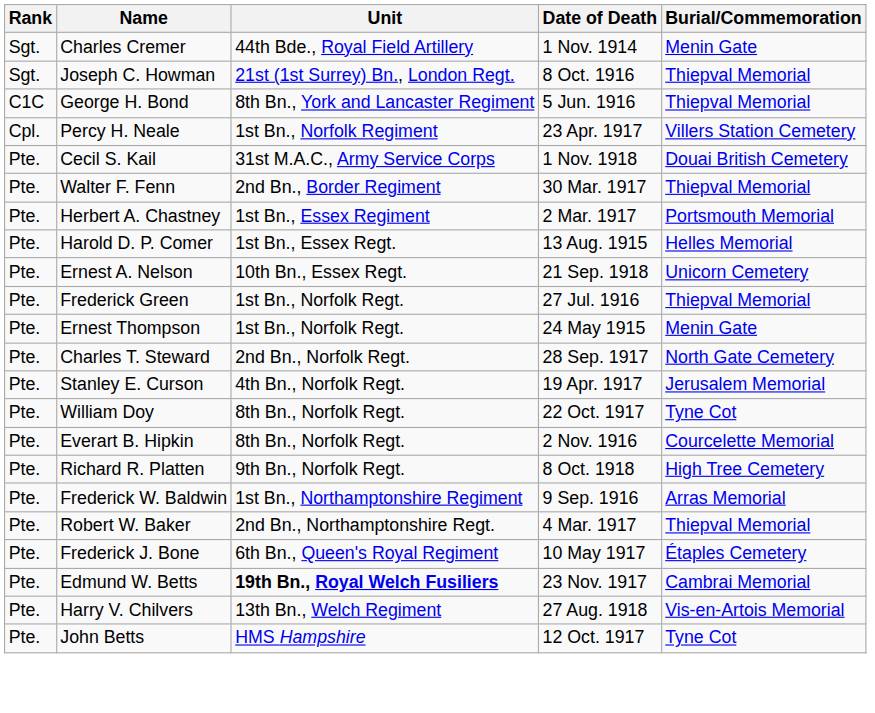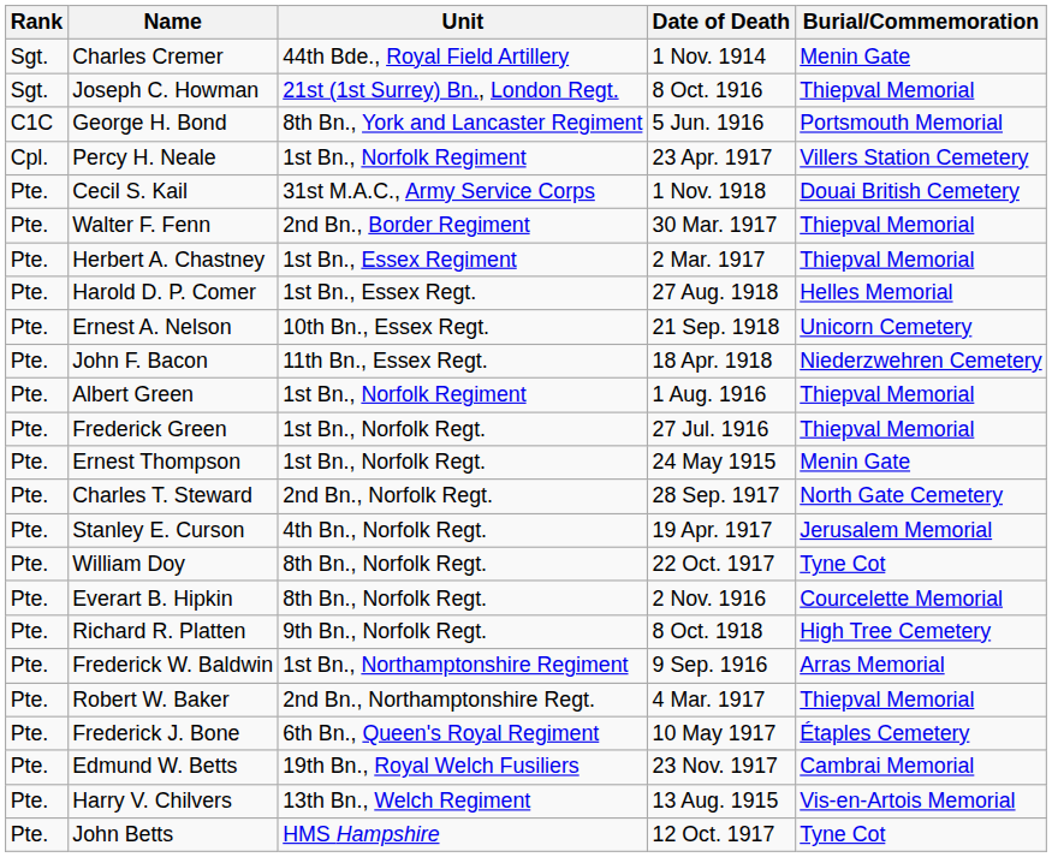 <table class="wikitable">
 <tr>
 <th>Rank</th>
 <th>Name</th>
 <th>Unit</th>
 <th>Date of Death</th>
 <th>Burial/Commemoration</th>
 </tr>
 <tr>
 <td>Sgt.</td>
 <td>Charles Cremer</td>
 <td>44th Bde., <a href='#'>Royal Field Artillery</a></td>
 <td>1 Nov. 1914</td>
 <td><a href='#'>Menin Gate</a></td>
 </tr>
 <tr>
 <td>Sgt.</td>
 <td>Joseph C. Howman</td>
 <td><a href='#'>21st (1st Surrey) Bn.</a>, <a href='#'>London Regt.</a></td>
 <td>8 Oct. 1916</td>
 <td><a href='#'>Thiepval Memorial</a></td>
 </tr>
 <tr>
 <td>C1C</td>
 <td>George H. Bond</td>
 <td>8th Bn., <a href='#'>York and Lancaster Regiment</a></td>
 <td>5 Jun. 1916</td>
-<td><a href='#'>Thiepval Memorial</a></td>
+<td><a href='#'>Portsmouth Memorial</a></td>
 </tr>
 <tr>
 <td>Cpl.</td>
 <td>Percy H. Neale</td>
 <td>1st Bn., <a href='#'>Norfolk Regiment</a></td>
 <td>23 Apr. 1917</td>
 <td><a href='#'>Villers Station Cemetery</a></td>
 </tr>
 <tr>
 <td>Pte.</td>
 <td>Cecil S. Kail</td>
 <td>31st M.A.C., <a href='#'>Army Service Corps</a></td>
 <td>1 Nov. 1918</td>
 <td><a href='#'>Douai British Cemetery</a></td>
 </tr>
 <tr>
 <td>Pte.</td>
 <td>Walter F. Fenn</td>
 <td>2nd Bn., <a href='#'>Border Regiment</a></td>
 <td>30 Mar. 1917</td>
 <td><a href='#'>Thiepval Memorial</a></td>
 </tr>
 <tr>
 <td>Pte.</td>
 <td>Herbert A. Chastney</td>
 <td>1st Bn., <a href='#'>Essex Regiment</a></td>
 <td>2 Mar. 1917</td>
-<td><a href='#'>Portsmouth Memorial</a></td>
+<td><a href='#'>Thiepval Memorial</a></td>
 </tr>
 <tr>
 <td>Pte.</td>
 <td>Harold D. P. Comer</td>
 <td>1st Bn., Essex Regt.</td>
-<td>13 Aug. 1915</td>
+<td>27 Aug. 1918</td>
 <td><a href='#'>Helles Memorial</a></td>
 </tr>
 <tr>
 <td>Pte.</td>
 <td>Ernest A. Nelson</td>
 <td>10th Bn., Essex Regt.</td>
 <td>21 Sep. 1918</td>
 <td><a href='#'>Unicorn Cemetery</a></td>
+</tr>
+<tr>
+<td>Pte.</td>
+<td>John F. Bacon</td>
+<td>11th Bn., Essex Regt.</td>
+<td>18 Apr. 1918</td>
+<td><a href='#'>Niederzwehren Cemetery</a></td>
+</tr>
+<tr>
+<td>Pte.</td>
+<td>Albert Green</td>
+<td>1st Bn., <a href='#'>Norfolk Regiment</a></td>
+<td>1 Aug. 1916</td>
+<td><a href='#'>Thiepval Memorial</a></td>
 </tr>
 <tr>
 <td>Pte.</td>
 <td>Frederick Green</td>
 <td>1st Bn., Norfolk Regt.</td>
 <td>27 Jul. 1916</td>
 <td><a href='#'>Thiepval Memorial</a></td>
 </tr>
 <tr>
 <td>Pte.</td>
 <td>Ernest Thompson</td>
 <td>1st Bn., Norfolk Regt.</td>
 <td>24 May 1915</td>
 <td><a href='#'>Menin Gate</a></td>
 </tr>
 <tr>
 <td>Pte.</td>
 <td>Charles T. Steward</td>
 <td>2nd Bn., Norfolk Regt.</td>
 <td>28 Sep. 1917</td>
 <td><a href='#'>North Gate Cemetery</a></td>
 </tr>
 <tr>
 <td>Pte.</td>
 <td>Stanley E. Curson</td>
 <td>4th Bn., Norfolk Regt.</td>
 <td>19 Apr. 1917</td>
 <td><a href='#'>Jerusalem Memorial</a></td>
 </tr>
 <tr>
 <td>Pte.</td>
 <td>William Doy</td>
 <td>8th Bn., Norfolk Regt.</td>
 <td>22 Oct. 1917</td>
 <td><a href='#'>Tyne Cot</a></td>
 </tr>
 <tr>
 <td>Pte.</td>
 <td>Everart B. Hipkin</td>
 <td>8th Bn., Norfolk Regt.</td>
 <td>2 Nov. 1916</td>
 <td><a href='#'>Courcelette Memorial</a></td>
 </tr>
 <tr>
 <td>Pte.</td>
 <td>Richard R. Platten</td>
 <td>9th Bn., Norfolk Regt.</td>
 <td>8 Oct. 1918</td>
 <td><a href='#'>High Tree Cemetery</a></td>
 </tr>
 <tr>
 <td>Pte.</td>
 <td>Frederick W. Baldwin</td>
 <td>1st Bn., <a href='#'>Northamptonshire Regiment</a></td>
 <td>9 Sep. 1916</td>
 <td><a href='#'>Arras Memorial</a></td>
 </tr>
 <tr>
 <td>Pte.</td>
 <td>Robert W. Baker</td>
 <td>2nd Bn., Northamptonshire Regt.</td>
 <td>4 Mar. 1917</td>
 <td><a href='#'>Thiepval Memorial</a></td>
 </tr>
 <tr>
 <td>Pte.</td>
 <td>Frederick J. Bone</td>
 <td>6th Bn., <a href='#'>Queen's Royal Regiment</a></td>
 <td>10 May 1917</td>
 <td><a href='#'>Étaples Cemetery</a></td>
 </tr>
 <tr>
 <td>Pte.</td>
 <td>Edmund W. Betts</td>
-<td><strong>19th Bn., <a href='#'>Royal Welch Fusiliers</a></strong></td>
+<td>19th Bn., <a href='#'>Royal Welch Fusiliers</a></td>
 <td>23 Nov. 1917</td>
 <td><a href='#'>Cambrai Memorial</a></td>
 </tr>
 <tr>
 <td>Pte.</td>
 <td>Harry V. Chilvers</td>
 <td>13th Bn., <a href='#'>Welch Regiment</a></td>
-<td>27 Aug. 1918</td>
+<td>13 Aug. 1915</td>
 <td><a href='#'>Vis-en-Artois Memorial</a></td>
 </tr>
 <tr>
 <td>Pte.</td>
 <td>John Betts</td>
 <td><a href='#'>HMS <em>Hampshire</em></a></td>
 <td>12 Oct. 1917</td>
 <td><a href='#'>Tyne Cot</a></td>
 </tr>
 </table>
